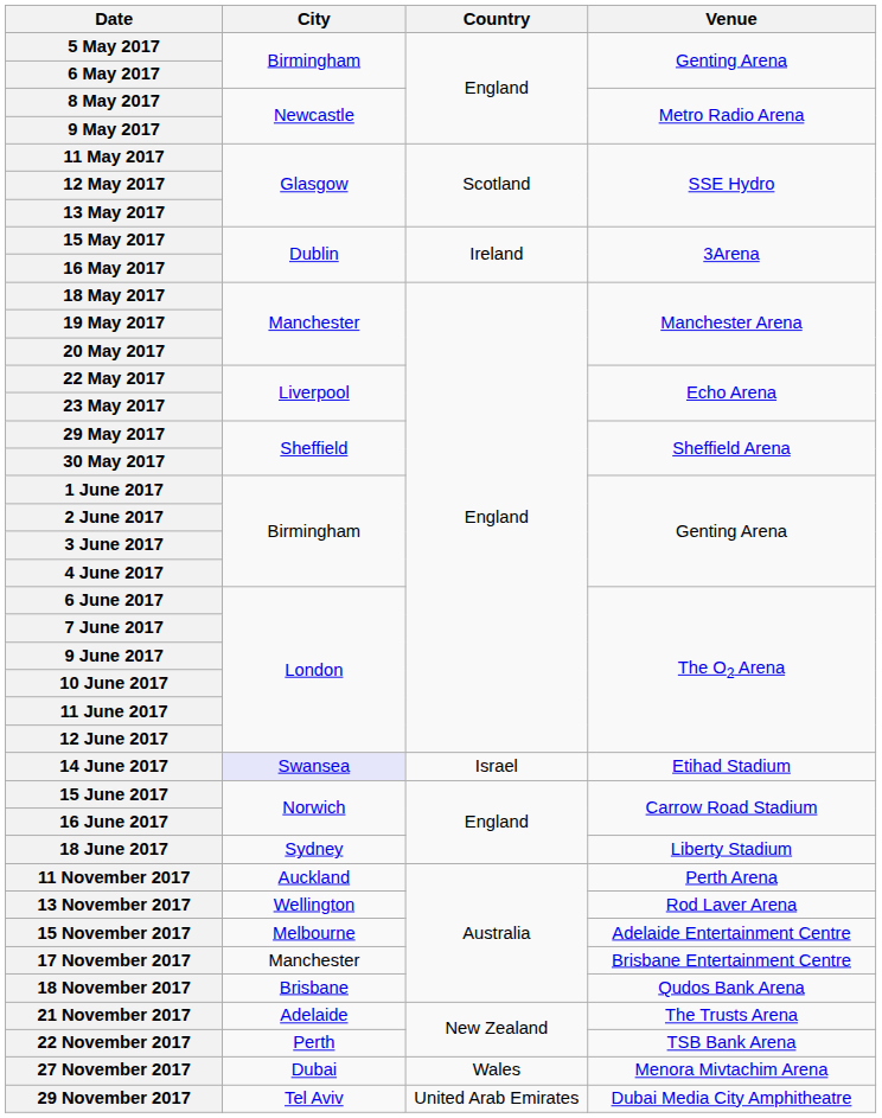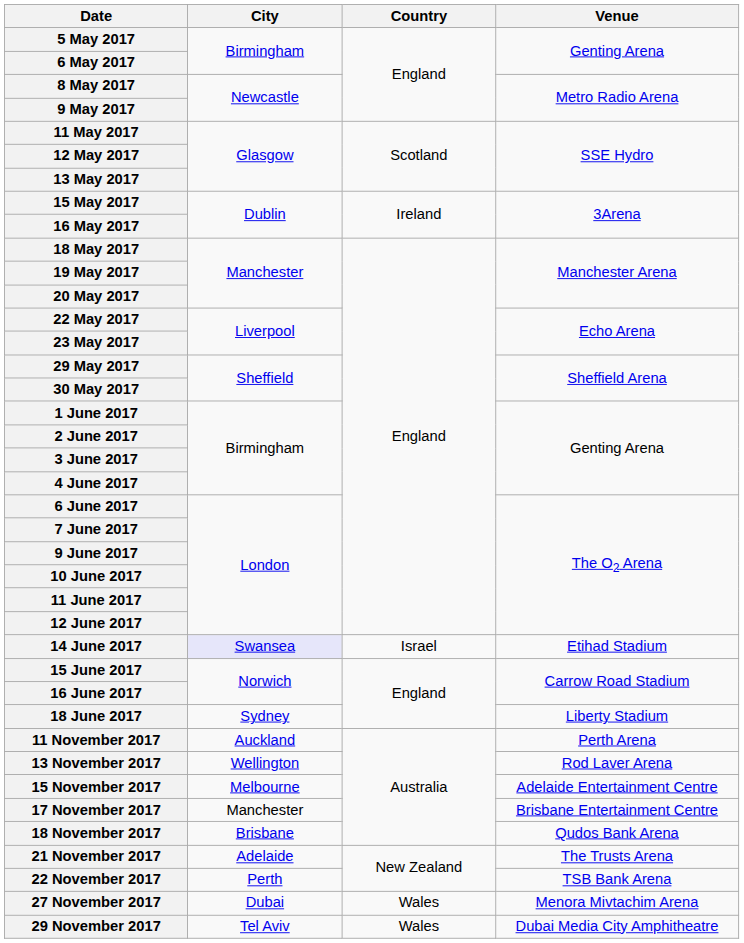 <table class="wikitable plainrowheaders" style="text-align:center;">
 <tr>
 <th scope="col" style="width:12em;">Date</th>
 <th scope="col" style="width:10em;">City</th>
 <th scope="col" style="width:10em;">Country</th>
 <th scope="col" style="width:16em;">Venue</th>
 </tr>
 <tr>
 <th scope="row">5 May 2017</th>
 <td rowspan="2"><a href='#'>Birmingham</a></td>
 <td rowspan="4">England</td>
 <td rowspan="2"><a href='#'>Genting Arena</a></td>
 </tr>
 <tr>
 <th scope="row">6 May 2017</th>
 </tr>
 <tr>
 <th scope="row">8 May 2017</th>
 <td rowspan="2"><a href='#'>Newcastle</a></td>
 <td rowspan="2"><a href='#'>Metro Radio Arena</a></td>
 </tr>
 <tr>
 <th scope="row">9 May 2017</th>
 </tr>
 <tr>
 <th scope="row">11 May 2017</th>
 <td rowspan="3"><a href='#'>Glasgow</a></td>
 <td rowspan="3">Scotland</td>
 <td rowspan="3"><a href='#'>SSE Hydro</a></td>
 </tr>
 <tr>
 <th scope="row">12 May 2017</th>
 </tr>
 <tr>
 <th scope="row">13 May 2017</th>
 </tr>
 <tr>
 <th scope="row">15 May 2017</th>
 <td rowspan="2"><a href='#'>Dublin</a></td>
 <td rowspan="2">Ireland</td>
 <td rowspan="2"><a href='#'>3Arena</a></td>
 </tr>
 <tr>
 <th scope="row">16 May 2017</th>
 </tr>
 <tr>
 <th scope="row">18 May 2017</th>
 <td rowspan="3"><a href='#'>Manchester</a></td>
 <td rowspan="17">England</td>
 <td rowspan="3"><a href='#'>Manchester Arena</a></td>
 </tr>
 <tr>
 <th scope="row">19 May 2017</th>
 </tr>
 <tr>
 <th scope="row">20 May 2017</th>
 </tr>
 <tr>
 <th scope="row">22 May 2017</th>
 <td rowspan="2"><a href='#'>Liverpool</a></td>
 <td rowspan="2"><a href='#'>Echo Arena</a></td>
 </tr>
 <tr>
 <th scope="row">23 May 2017</th>
 </tr>
 <tr>
 <th scope="row">29 May 2017</th>
 <td rowspan="2"><a href='#'>Sheffield</a></td>
 <td rowspan="2"><a href='#'>Sheffield Arena</a></td>
 </tr>
 <tr>
 <th scope="row">30 May 2017</th>
 </tr>
 <tr>
 <th scope="row">1 June 2017</th>
 <td rowspan="4">Birmingham</td>
 <td rowspan="4">Genting Arena</td>
 </tr>
 <tr>
 <th scope="row">2 June 2017</th>
 </tr>
 <tr>
 <th scope="row">3 June 2017</th>
 </tr>
 <tr>
 <th scope="row">4 June 2017</th>
 </tr>
 <tr>
 <th scope="row">6 June 2017</th>
 <td rowspan="6"><a href='#'>London</a></td>
 <td rowspan="6"><a href='#'>The O<sub>2</sub> Arena</a></td>
 </tr>
 <tr>
 <th scope="row">7 June 2017</th>
 </tr>
 <tr>
 <th scope="row">9 June 2017</th>
 </tr>
 <tr>
 <th scope="row">10 June 2017</th>
 </tr>
 <tr>
 <th scope="row">11 June 2017</th>
 </tr>
 <tr>
 <th scope="row">12 June 2017</th>
 </tr>
 <tr>
 <th scope="row">14 June 2017</th>
 <td style="background: lavender;"><a href='#'>Swansea</a></td>
 <td>Israel</td>
 <td><a href='#'>Etihad Stadium</a></td>
 </tr>
 <tr>
 <th scope="row">15 June 2017</th>
 <td rowspan="2"><a href='#'>Norwich</a></td>
 <td rowspan="3">England</td>
 <td rowspan="2"><a href='#'>Carrow Road Stadium</a></td>
 </tr>
 <tr>
 <th scope="row">16 June 2017</th>
 </tr>
 <tr>
 <th scope="row">18 June 2017</th>
 <td><a href='#'>Sydney</a></td>
 <td><a href='#'>Liberty Stadium</a></td>
 </tr>
 <tr>
 <th scope="row">11 November 2017</th>
 <td><a href='#'>Auckland</a></td>
 <td rowspan="5">Australia</td>
 <td><a href='#'>Perth Arena</a></td>
 </tr>
 <tr>
 <th scope="row">13 November 2017</th>
 <td><a href='#'>Wellington</a></td>
 <td><a href='#'>Rod Laver Arena</a></td>
 </tr>
 <tr>
 <th scope="row">15 November 2017</th>
 <td><a href='#'>Melbourne</a></td>
 <td><a href='#'>Adelaide Entertainment Centre</a></td>
 </tr>
 <tr>
 <th scope="row">17 November 2017</th>
 <td>Manchester</td>
 <td><a href='#'>Brisbane Entertainment Centre</a></td>
 </tr>
 <tr>
 <th scope="row">18 November 2017</th>
 <td><a href='#'>Brisbane</a></td>
 <td><a href='#'>Qudos Bank Arena</a></td>
 </tr>
 <tr>
 <th scope="row">21 November 2017</th>
 <td><a href='#'>Adelaide</a></td>
 <td rowspan="2">New Zealand</td>
 <td><a href='#'>The Trusts Arena</a></td>
 </tr>
 <tr>
 <th scope="row">22 November 2017</th>
 <td><a href='#'>Perth</a></td>
 <td><a href='#'>TSB Bank Arena</a></td>
 </tr>
 <tr>
 <th scope="row">27 November 2017</th>
 <td><a href='#'>Dubai</a></td>
 <td>Wales</td>
 <td><a href='#'>Menora Mivtachim Arena</a></td>
 </tr>
 <tr>
 <th scope="row">29 November 2017</th>
 <td><a href='#'>Tel Aviv</a></td>
-<td>United Arab Emirates</td>
+<td>Wales</td>
 <td><a href='#'>Dubai Media City Amphitheatre</a></td>
 </tr>
 </table>
